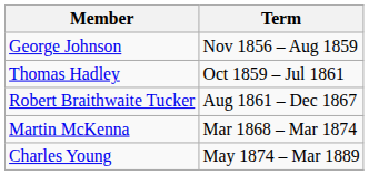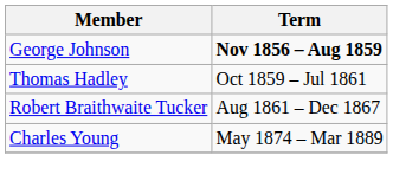 <table class="wikitable">
 <tr>
 <th>Member</th>
 <th>Term</th>
 </tr>
 <tr>
 <td><a href='#'>George Johnson</a></td>
-<td>Nov 1856 – Aug 1859</td>
+<td><strong>Nov 1856 – Aug 1859</strong></td>
 </tr>
 <tr>
 <td><a href='#'>Thomas Hadley</a></td>
 <td>Oct 1859 – Jul 1861</td>
 </tr>
 <tr>
 <td><a href='#'>Robert Braithwaite Tucker</a></td>
 <td>Aug 1861 – Dec 1867</td>
 </tr>
 <tr>
-<td><a href='#'>Martin McKenna</a></td>
-<td>Mar 1868 – Mar 1874</td>
-</tr>
-<tr>
 <td><a href='#'>Charles Young</a></td>
 <td>May 1874 – Mar 1889</td>
 </tr>
 <tr>
 </tr>
 </table>
